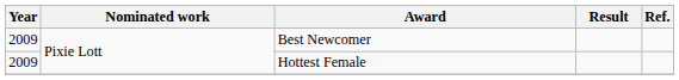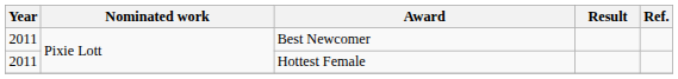 <table class="wikitable">
 <tr>
 <th>Year</th>
 <th width="250">Nominated work</th>
 <th width="325">Award</th>
 <th width="65">Result</th>
 <th>Ref.</th>
 </tr>
 <tr>
-<td align="center">2009</td>
+<td align="center">2011</td>
 <td rowspan=2>Pixie Lott</td>
 <td>Best Newcomer</td>
 <td></td>
 <td align="center"></td>
 </tr>
 <tr>
-<td align="center">2009</td>
+<td align="center">2011</td>
 <td>Hottest Female</td>
 <td></td>
 <td align="center"></td>
 </tr>
 <tr>
 </tr>
 </table>
